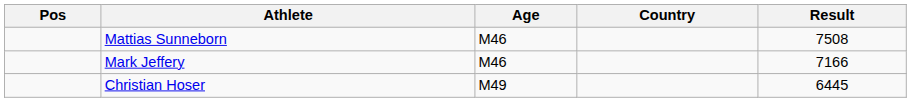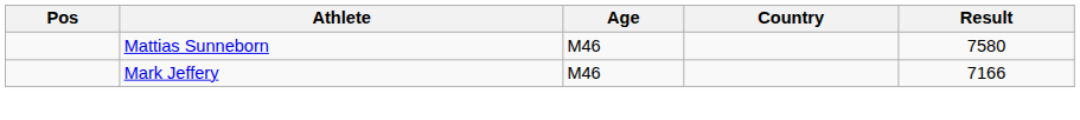 <table class="wikitable"  style="text-align:center; width:50%;">
 <tr>
 <th>Pos</th>
 <th>Athlete</th>
 <th>Age</th>
 <th>Country</th>
 <th>Result</th>
 </tr>
 <tr>
 <td align=center></td>
 <td align=left><a href='#'>Mattias Sunneborn</a></td>
 <td align=left>M46</td>
 <td align=left></td>
-<td>7508</td>
+<td>7580</td>
 </tr>
 <tr>
 <td align=center></td>
 <td align=left><a href='#'>Mark Jeffery</a></td>
 <td align=left>M46</td>
 <td align=left></td>
 <td>7166</td>
 </tr>
-<tr>
-<td align=center></td>
-<td align=left><a href='#'>Christian Hoser</a></td>
-<td align=left>M49</td>
-<td align=left></td>
-<td>6445</td>
-</tr>
 </table>
